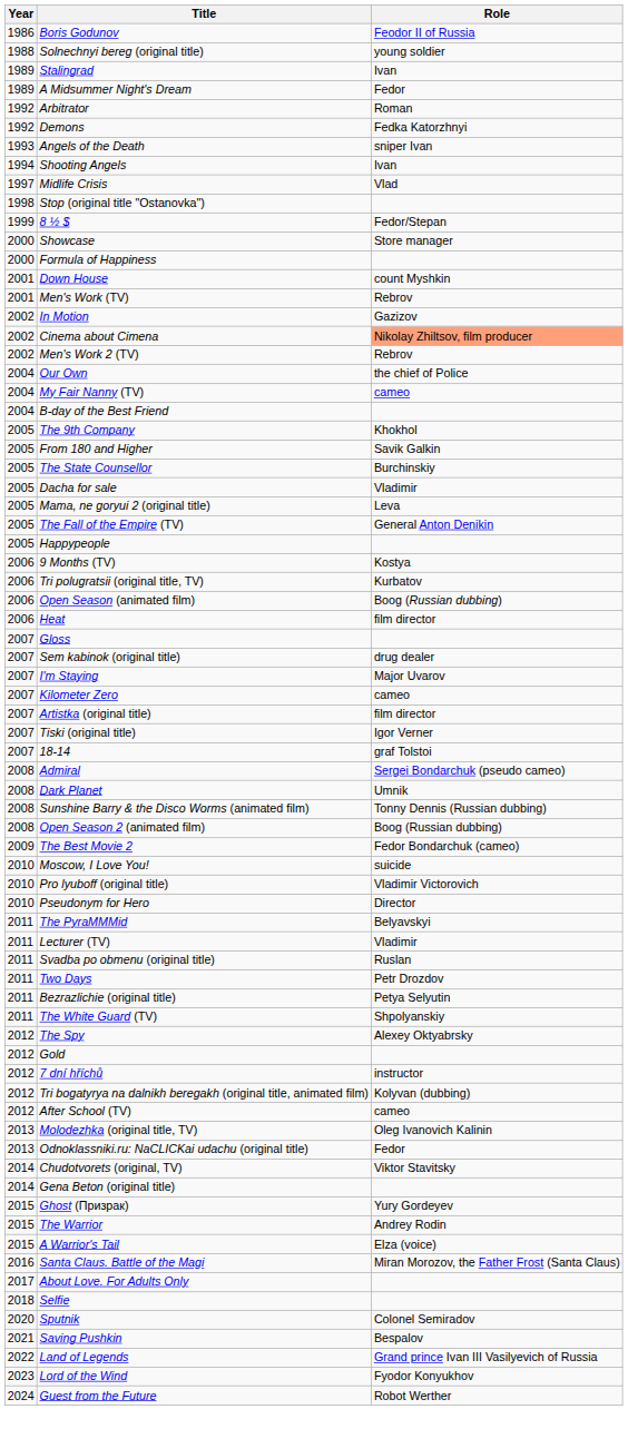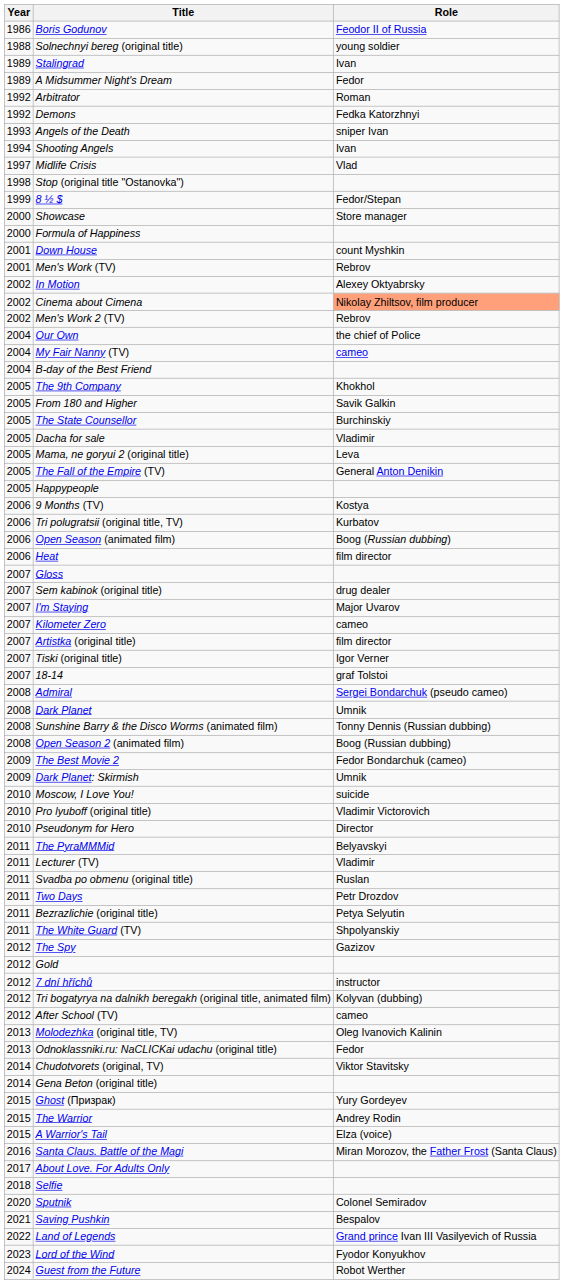 <table class="wikitable">
 <tr>
 <th>Year</th>
 <th>Title</th>
 <th>Role</th>
 </tr>
 <tr>
 <td>1986</td>
 <td><em><a href='#'>Boris Godunov</a></em></td>
 <td><a href='#'>Feodor II of Russia</a></td>
 </tr>
 <tr>
 <td>1988</td>
 <td><em>Solnechnyi bereg</em> (original title)</td>
 <td>young soldier</td>
 </tr>
 <tr>
 <td>1989</td>
 <td><em><a href='#'>Stalingrad</a></em></td>
 <td>Ivan</td>
 </tr>
 <tr>
 <td>1989</td>
 <td><em>A Midsummer Night's Dream</em></td>
 <td>Fedor</td>
 </tr>
 <tr>
 <td>1992</td>
 <td><em>Arbitrator</em></td>
 <td>Roman</td>
 </tr>
 <tr>
 <td>1992</td>
 <td><em>Demons</em></td>
 <td>Fedka Katorzhnyi</td>
 </tr>
 <tr>
 <td>1993</td>
 <td><em>Angels of the Death</em></td>
 <td>sniper Ivan</td>
 </tr>
 <tr>
 <td>1994</td>
 <td><em>Shooting Angels</em></td>
 <td>Ivan</td>
 </tr>
 <tr>
 <td>1997</td>
 <td><em>Midlife Crisis</em></td>
 <td>Vlad</td>
 </tr>
 <tr>
 <td>1998</td>
 <td><em>Stop</em> (original title "Ostanovka")</td>
 <td></td>
 </tr>
 <tr>
 <td>1999</td>
 <td><em><a href='#'>8 ½ $</a></em></td>
 <td>Fedor/Stepan</td>
 </tr>
 <tr>
 <td>2000</td>
 <td><em>Showcase</em></td>
 <td>Store manager</td>
 </tr>
 <tr>
 <td>2000</td>
 <td><em>Formula of Happiness</em></td>
 <td></td>
 </tr>
 <tr>
 <td>2001</td>
 <td><em><a href='#'>Down House</a></em></td>
 <td>count Myshkin</td>
 </tr>
 <tr>
 <td>2001</td>
 <td><em>Men's Work</em> (TV)</td>
 <td>Rebrov</td>
 </tr>
 <tr>
 <td>2002</td>
 <td><em><a href='#'>In Motion</a></em></td>
-<td>Gazizov</td>
+<td>Alexey Oktyabrsky</td>
 </tr>
 <tr>
 <td>2002</td>
 <td><em>Cinema about Cimena</em></td>
 <td style="background: lightsalmon;">Nikolay Zhiltsov, film producer</td>
 </tr>
 <tr>
 <td>2002</td>
 <td><em>Men's Work 2</em> (TV)</td>
 <td>Rebrov</td>
 </tr>
 <tr>
 <td>2004</td>
 <td><em><a href='#'>Our Own</a></em></td>
 <td>the chief of Police</td>
 </tr>
 <tr>
 <td>2004</td>
 <td><em><a href='#'>My Fair Nanny</a></em> (TV)</td>
 <td><a href='#'>cameo</a></td>
 </tr>
 <tr>
 <td>2004</td>
 <td><em>B-day of the Best Friend</em></td>
 <td></td>
 </tr>
 <tr>
 <td>2005</td>
 <td><em><a href='#'>The 9th Company</a></em></td>
 <td>Khokhol</td>
 </tr>
 <tr>
 <td>2005</td>
 <td><em>From 180 and Higher</em></td>
 <td>Savik Galkin</td>
 </tr>
 <tr>
 <td>2005</td>
 <td><em><a href='#'>The State Counsellor</a></em></td>
 <td>Burchinskiy</td>
 </tr>
 <tr>
 <td>2005</td>
 <td><em>Dacha for sale</em></td>
 <td>Vladimir</td>
 </tr>
 <tr>
 <td>2005</td>
 <td><em>Mama, ne goryui 2</em> (original title)</td>
 <td>Leva</td>
 </tr>
 <tr>
 <td>2005</td>
 <td><em><a href='#'>The Fall of the Empire</a></em> (TV)</td>
 <td>General <a href='#'>Anton Denikin</a></td>
 </tr>
 <tr>
 <td>2005</td>
 <td><em>Happypeople</em></td>
 <td></td>
 </tr>
 <tr>
 <td>2006</td>
 <td><em>9 Months</em> (TV)</td>
 <td>Kostya</td>
 </tr>
 <tr>
 <td>2006</td>
 <td><em>Tri polugratsii</em> (original title, TV)</td>
 <td>Kurbatov</td>
 </tr>
 <tr>
 <td>2006</td>
 <td><em><a href='#'>Open Season</a></em> (animated film)</td>
 <td>Boog (<em>Russian dubbing</em>)</td>
 </tr>
 <tr>
 <td>2006</td>
 <td><em><a href='#'>Heat</a></em></td>
 <td>film director</td>
 </tr>
 <tr>
 <td>2007</td>
 <td><em><a href='#'>Gloss</a></em></td>
 <td></td>
 </tr>
 <tr>
 <td>2007</td>
 <td><em>Sem kabinok</em> (original title)</td>
 <td>drug dealer</td>
 </tr>
 <tr>
 <td>2007</td>
 <td><em><a href='#'>I'm Staying</a></em></td>
 <td>Major Uvarov</td>
 </tr>
 <tr>
 <td>2007</td>
 <td><em><a href='#'>Kilometer Zero</a></em></td>
 <td>cameo</td>
 </tr>
 <tr>
 <td>2007</td>
 <td><em><a href='#'>Artistka</a></em> (original title)</td>
 <td>film director</td>
 </tr>
 <tr>
 <td>2007</td>
 <td><em>Tiski</em> (original title)</td>
 <td>Igor Verner</td>
 </tr>
 <tr>
 <td>2007</td>
 <td><em>18-14</em></td>
 <td>graf Tolstoi</td>
 </tr>
 <tr>
 <td>2008</td>
 <td><em><a href='#'>Admiral</a></em></td>
 <td><a href='#'>Sergei Bondarchuk</a> (pseudo cameo)</td>
 </tr>
 <tr>
 <td>2008</td>
 <td><em><a href='#'>Dark Planet</a></em></td>
 <td>Umnik</td>
 </tr>
 <tr>
 <td>2008</td>
 <td><em>Sunshine Barry & the Disco Worms</em> (animated film)</td>
 <td>Tonny Dennis (Russian dubbing)</td>
 </tr>
 <tr>
 <td>2008</td>
 <td><em><a href='#'>Open Season 2</a></em> (animated film)</td>
 <td>Boog (Russian dubbing)</td>
 </tr>
 <tr>
 <td>2009</td>
 <td><em><a href='#'>The Best Movie 2</a></em></td>
 <td>Fedor Bondarchuk (cameo)</td>
 </tr>
 <tr>
+<td>2009</td>
+<td><em><a href='#'>Dark Planet</a>: Skirmish</em></td>
+<td>Umnik</td>
+</tr>
+<tr>
 <td>2010</td>
 <td><em>Moscow, I Love You!</em></td>
 <td>suicide</td>
 </tr>
 <tr>
 <td>2010</td>
 <td><em>Pro lyubоff</em> (original title)</td>
 <td>Vladimir Victorovich</td>
 </tr>
 <tr>
 <td>2010</td>
 <td><em>Pseudonym for Hero</em></td>
 <td>Director</td>
 </tr>
 <tr>
 <td>2011</td>
 <td><em><a href='#'>The PyraMMMid</a></em></td>
 <td>Belyavskyi</td>
 </tr>
 <tr>
 <td>2011</td>
 <td><em>Lecturer</em> (TV)</td>
 <td>Vladimir</td>
 </tr>
 <tr>
 <td>2011</td>
 <td><em>Svadba po obmenu</em> (original title)</td>
 <td>Ruslan</td>
 </tr>
 <tr>
 <td>2011</td>
 <td><em><a href='#'>Two Days</a></em></td>
 <td>Petr Drozdov</td>
 </tr>
 <tr>
 <td>2011</td>
 <td><em>Bezrazlichie</em> (original title)</td>
 <td>Petya Selyutin</td>
 </tr>
 <tr>
 <td>2011</td>
 <td><em><a href='#'>The White Guard</a></em> (TV)</td>
 <td>Shpolyanskiy</td>
 </tr>
 <tr>
 <td>2012</td>
 <td><em><a href='#'>The Spy</a></em></td>
-<td>Alexey Oktyabrsky</td>
+<td>Gazizov</td>
 </tr>
 <tr>
 <td>2012</td>
 <td><em>Gold</em></td>
 <td></td>
 </tr>
 <tr>
 <td>2012</td>
 <td><em><a href='#'>7 dní hříchů</a></em></td>
 <td>instructor</td>
 </tr>
 <tr>
 <td>2012</td>
 <td><em>Tri bogatyrya na dalnikh beregakh</em> (original title, animated film)</td>
 <td>Kolyvan (dubbing)</td>
 </tr>
 <tr>
 <td>2012</td>
 <td><em>After School</em> (TV)</td>
 <td>cameo</td>
 </tr>
 <tr>
 <td>2013</td>
 <td><em><a href='#'>Molodezhka</a></em> (original title, TV)</td>
 <td>Oleg Ivanovich Kalinin</td>
 </tr>
 <tr>
 <td>2013</td>
 <td><em>Odnoklassniki.ru: NaCLICKai udachu</em> (original title)</td>
 <td>Fedor</td>
 </tr>
 <tr>
 <td>2014</td>
 <td><em>Chudotvorets</em> (original, TV)</td>
 <td>Viktor Stavitsky</td>
 </tr>
 <tr>
 <td>2014</td>
 <td><em>Gena Beton</em> (original title)</td>
 <td></td>
 </tr>
 <tr>
 <td>2015</td>
 <td><em><a href='#'>Ghost</a></em> (Призрак)</td>
 <td>Yury Gordeyev</td>
 </tr>
 <tr>
 <td>2015</td>
 <td><em><a href='#'>The Warrior</a></em></td>
 <td>Andrey Rodin</td>
 </tr>
 <tr>
 <td>2015</td>
 <td><em><a href='#'>A Warrior's Tail</a></em></td>
 <td>Elza (voice)</td>
 </tr>
 <tr>
 <td>2016</td>
 <td><em><a href='#'>Santa Claus. Battle of the Magi</a></em></td>
 <td>Miran Morozov, the <a href='#'>Father Frost</a> (Santa Claus)</td>
 </tr>
 <tr>
 <td>2017</td>
 <td><em><a href='#'>About Love. For Adults Only</a></em></td>
 <td></td>
 </tr>
 <tr>
 <td>2018</td>
 <td><em><a href='#'>Selfie</a></em></td>
 <td></td>
 </tr>
 <tr>
 <td>2020</td>
 <td><em><a href='#'>Sputnik</a></em></td>
 <td>Colonel Semiradov</td>
 </tr>
 <tr>
 <td>2021</td>
 <td><em><a href='#'>Saving Pushkin</a></em></td>
 <td>Bespalov</td>
 </tr>
 <tr>
 <td>2022</td>
 <td><em><a href='#'>Land of Legends</a></em></td>
 <td><a href='#'>Grand prince</a> Ivan III Vasilyevich of Russia</td>
 </tr>
 <tr>
 <td>2023</td>
 <td><em><a href='#'>Lord of the Wind</a></em></td>
 <td>Fyodor Konyukhov</td>
 </tr>
 <tr>
 <td>2024</td>
 <td><em><a href='#'>Guest from the Future</a></em></td>
 <td>Robot Werther</td>
 </tr>
 </table>
